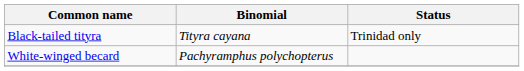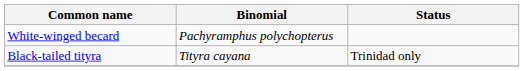 <table width=72% class="wikitable">
 <tr>
 <th width=24%>Common name</th>
 <th width=24%>Binomial</th>
 <th width=24%>Status</th>
 </tr>
 <tr>
+<td><a href='#'>White-winged becard</a></td>
+<td><em>Pachyramphus polychopterus</em></td>
+<td></td>
+</tr>
+<tr>
 <td><a href='#'>Black-tailed tityra</a></td>
 <td><em>Tityra cayana</em></td>
 <td>Trinidad only</td>
 </tr>
 <tr>
-<td><a href='#'>White-winged becard</a></td>
-<td><em>Pachyramphus polychopterus</em></td>
-<td></td>
-</tr>
-<tr>
 </tr>
 </table>
